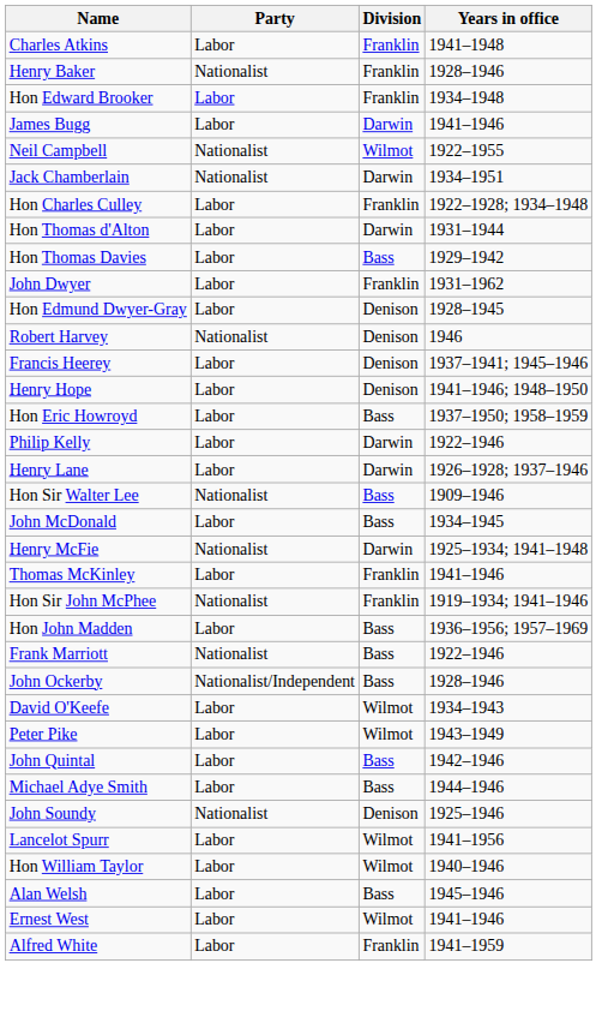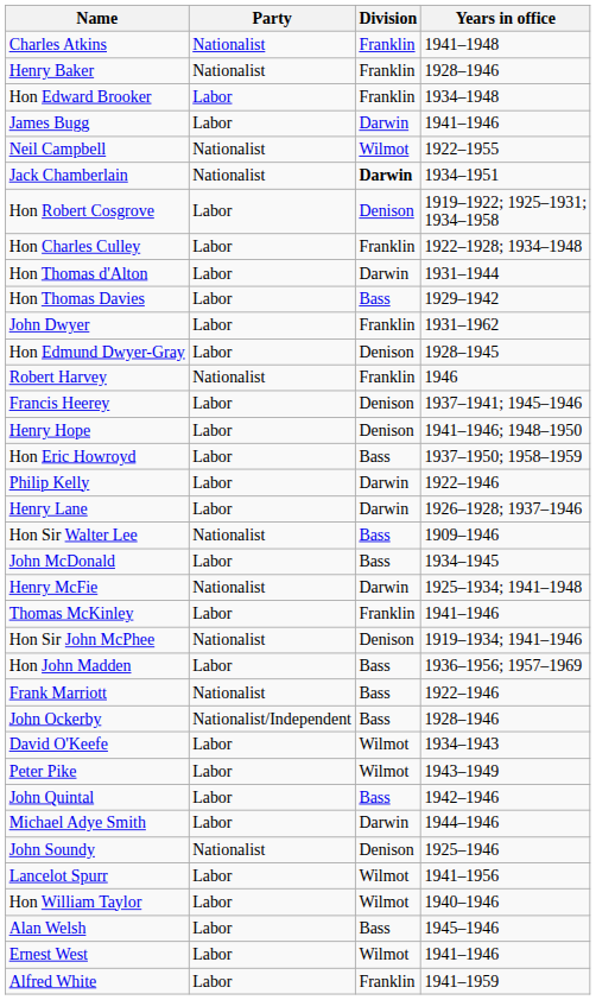 <table class="wikitable sortable">
 <tr>
 <th><strong>Name</strong></th>
 <th><strong>Party</strong></th>
 <th><strong>Division</strong></th>
 <th><strong>Years in office</strong></th>
 </tr>
 <tr>
 <td><a href='#'>Charles Atkins</a></td>
-<td>Labor</td>
+<td><a href='#'>Nationalist</a></td>
 <td><a href='#'>Franklin</a></td>
 <td>1941–1948</td>
 </tr>
 <tr>
 <td><a href='#'>Henry Baker</a></td>
 <td>Nationalist</td>
 <td>Franklin</td>
 <td>1928–1946</td>
 </tr>
 <tr>
 <td>Hon <a href='#'>Edward Brooker</a></td>
 <td><a href='#'>Labor</a></td>
 <td>Franklin</td>
 <td>1934–1948</td>
 </tr>
 <tr>
 <td><a href='#'>James Bugg</a></td>
 <td>Labor</td>
 <td><a href='#'>Darwin</a></td>
 <td>1941–1946</td>
 </tr>
 <tr>
 <td><a href='#'>Neil Campbell</a></td>
 <td>Nationalist</td>
 <td><a href='#'>Wilmot</a></td>
 <td>1922–1955</td>
 </tr>
 <tr>
 <td><a href='#'>Jack Chamberlain</a></td>
 <td>Nationalist</td>
-<td>Darwin</td>
+<td><strong>Darwin</strong></td>
 <td>1934–1951</td>
+</tr>
+<tr>
+<td>Hon <a href='#'>Robert Cosgrove</a></td>
+<td>Labor</td>
+<td><a href='#'>Denison</a></td>
+<td>1919–1922; 1925–1931;<br>1934–1958</td>
 </tr>
 <tr>
 <td>Hon <a href='#'>Charles Culley</a></td>
 <td>Labor</td>
 <td>Franklin</td>
 <td>1922–1928; 1934–1948</td>
 </tr>
 <tr>
 <td>Hon <a href='#'>Thomas d'Alton</a></td>
 <td>Labor</td>
 <td>Darwin</td>
 <td>1931–1944</td>
 </tr>
 <tr>
 <td>Hon <a href='#'>Thomas Davies</a></td>
 <td>Labor</td>
 <td><a href='#'>Bass</a></td>
 <td>1929–1942</td>
 </tr>
 <tr>
 <td><a href='#'>John Dwyer</a></td>
 <td>Labor</td>
 <td>Franklin</td>
 <td>1931–1962</td>
 </tr>
 <tr>
 <td>Hon <a href='#'>Edmund Dwyer-Gray</a></td>
 <td>Labor</td>
 <td>Denison</td>
 <td>1928–1945</td>
 </tr>
 <tr>
 <td><a href='#'>Robert Harvey</a></td>
 <td>Nationalist</td>
-<td>Denison</td>
+<td>Franklin</td>
 <td>1946</td>
 </tr>
 <tr>
 <td><a href='#'>Francis Heerey</a></td>
 <td>Labor</td>
 <td>Denison</td>
 <td>1937–1941; 1945–1946</td>
 </tr>
 <tr>
 <td><a href='#'>Henry Hope</a></td>
 <td>Labor</td>
 <td>Denison</td>
 <td>1941–1946; 1948–1950</td>
 </tr>
 <tr>
 <td>Hon <a href='#'>Eric Howroyd</a></td>
 <td>Labor</td>
 <td>Bass</td>
 <td>1937–1950; 1958–1959</td>
 </tr>
 <tr>
 <td><a href='#'>Philip Kelly</a></td>
 <td>Labor</td>
 <td>Darwin</td>
 <td>1922–1946</td>
 </tr>
 <tr>
 <td><a href='#'>Henry Lane</a></td>
 <td>Labor</td>
 <td>Darwin</td>
 <td>1926–1928; 1937–1946</td>
 </tr>
 <tr>
 <td>Hon Sir <a href='#'>Walter Lee</a></td>
 <td>Nationalist</td>
 <td><a href='#'>Bass</a></td>
 <td>1909–1946</td>
 </tr>
 <tr>
 <td><a href='#'>John McDonald</a></td>
 <td>Labor</td>
 <td>Bass</td>
 <td>1934–1945</td>
 </tr>
 <tr>
 <td><a href='#'>Henry McFie</a></td>
 <td>Nationalist</td>
 <td>Darwin</td>
 <td>1925–1934; 1941–1948</td>
 </tr>
 <tr>
 <td><a href='#'>Thomas McKinley</a></td>
 <td>Labor</td>
 <td>Franklin</td>
 <td>1941–1946</td>
 </tr>
 <tr>
 <td>Hon Sir <a href='#'>John McPhee</a></td>
 <td>Nationalist</td>
-<td>Franklin</td>
+<td>Denison</td>
 <td>1919–1934; 1941–1946</td>
 </tr>
 <tr>
 <td>Hon <a href='#'>John Madden</a></td>
 <td>Labor</td>
 <td>Bass</td>
 <td>1936–1956; 1957–1969</td>
 </tr>
 <tr>
 <td><a href='#'>Frank Marriott</a></td>
 <td>Nationalist</td>
 <td>Bass</td>
 <td>1922–1946</td>
 </tr>
 <tr>
 <td><a href='#'>John Ockerby</a></td>
 <td>Nationalist/Independent</td>
 <td>Bass</td>
 <td>1928–1946</td>
 </tr>
 <tr>
 <td><a href='#'>David O'Keefe</a></td>
 <td>Labor</td>
 <td>Wilmot</td>
 <td>1934–1943</td>
 </tr>
 <tr>
 <td><a href='#'>Peter Pike</a></td>
 <td>Labor</td>
 <td>Wilmot</td>
 <td>1943–1949</td>
 </tr>
 <tr>
 <td><a href='#'>John Quintal</a></td>
 <td>Labor</td>
 <td><a href='#'>Bass</a></td>
 <td>1942–1946</td>
 </tr>
 <tr>
 <td><a href='#'>Michael Adye Smith</a></td>
 <td>Labor</td>
-<td>Bass</td>
+<td>Darwin</td>
 <td>1944–1946</td>
 </tr>
 <tr>
 <td><a href='#'>John Soundy</a></td>
 <td>Nationalist</td>
 <td>Denison</td>
 <td>1925–1946</td>
 </tr>
 <tr>
 <td><a href='#'>Lancelot Spurr</a></td>
 <td>Labor</td>
 <td>Wilmot</td>
 <td>1941–1956</td>
 </tr>
 <tr>
 <td>Hon <a href='#'>William Taylor</a></td>
 <td>Labor</td>
 <td>Wilmot</td>
 <td>1940–1946</td>
 </tr>
 <tr>
 <td><a href='#'>Alan Welsh</a></td>
 <td>Labor</td>
 <td>Bass</td>
 <td>1945–1946</td>
 </tr>
 <tr>
 <td><a href='#'>Ernest West</a></td>
 <td>Labor</td>
 <td>Wilmot</td>
 <td>1941–1946</td>
 </tr>
 <tr>
 <td><a href='#'>Alfred White</a></td>
 <td>Labor</td>
 <td>Franklin</td>
 <td>1941–1959</td>
 </tr>
 </table>
